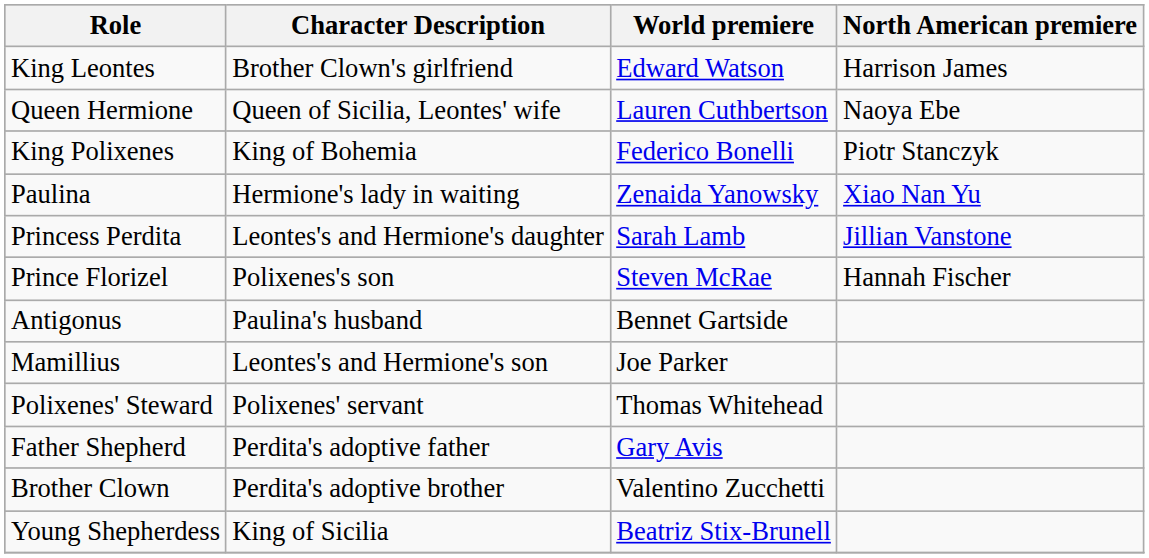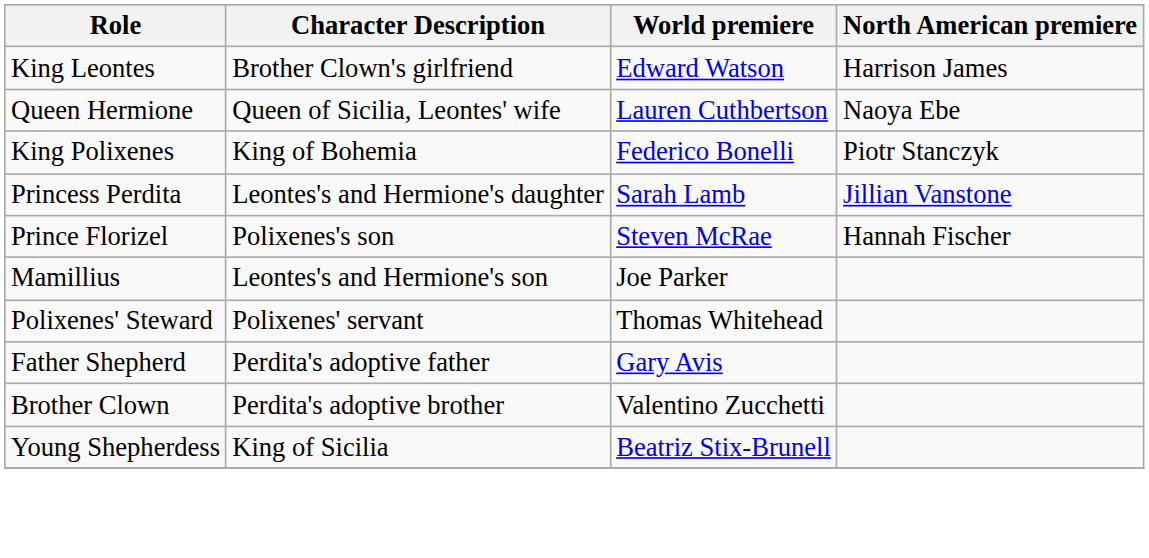 <table class="wikitable">
 <tr>
 <th><strong>Role</strong></th>
 <th>Character Description</th>
 <th>World premiere</th>
 <th>North American premiere</th>
 </tr>
 <tr>
 <td>King Leontes</td>
 <td>Brother Clown's girlfriend</td>
 <td><a href='#'>Edward Watson</a></td>
 <td>Harrison James</td>
 </tr>
 <tr>
 <td>Queen Hermione</td>
 <td>Queen of Sicilia, Leontes' wife</td>
 <td><a href='#'>Lauren Cuthbertson</a></td>
 <td>Naoya Ebe</td>
 </tr>
 <tr>
 <td>King Polixenes</td>
 <td>King of Bohemia</td>
 <td><a href='#'>Federico Bonelli</a></td>
 <td>Piotr Stanczyk</td>
 </tr>
 <tr>
-<td>Paulina</td>
-<td>Hermione's lady in waiting</td>
-<td><a href='#'>Zenaida Yanowsky</a></td>
-<td><a href='#'>Xiao Nan Yu</a></td>
-</tr>
-<tr>
 <td>Princess Perdita</td>
 <td>Leontes's and Hermione's daughter</td>
 <td><a href='#'>Sarah Lamb</a></td>
 <td><a href='#'>Jillian Vanstone</a></td>
 </tr>
 <tr>
 <td>Prince Florizel</td>
 <td>Polixenes's son</td>
 <td><a href='#'>Steven McRae</a></td>
 <td>Hannah Fischer</td>
-</tr>
-<tr>
-<td>Antigonus</td>
-<td>Paulina's husband</td>
-<td>Bennet Gartside</td>
-<td></td>
 </tr>
 <tr>
 <td>Mamillius</td>
 <td>Leontes's and Hermione's son</td>
 <td>Joe Parker</td>
 <td></td>
 </tr>
 <tr>
 <td>Polixenes' Steward</td>
 <td>Polixenes' servant</td>
 <td>Thomas Whitehead</td>
 <td></td>
 </tr>
 <tr>
 <td>Father Shepherd</td>
 <td>Perdita's adoptive father</td>
 <td><a href='#'>Gary Avis</a></td>
 <td></td>
 </tr>
 <tr>
 <td>Brother Clown</td>
 <td>Perdita's adoptive brother</td>
 <td>Valentino Zucchetti</td>
 <td></td>
 </tr>
 <tr>
 <td>Young Shepherdess</td>
 <td>King of Sicilia</td>
 <td><a href='#'>Beatriz Stix-Brunell</a></td>
 <td></td>
 </tr>
 <tr>
 </tr>
 </table>
